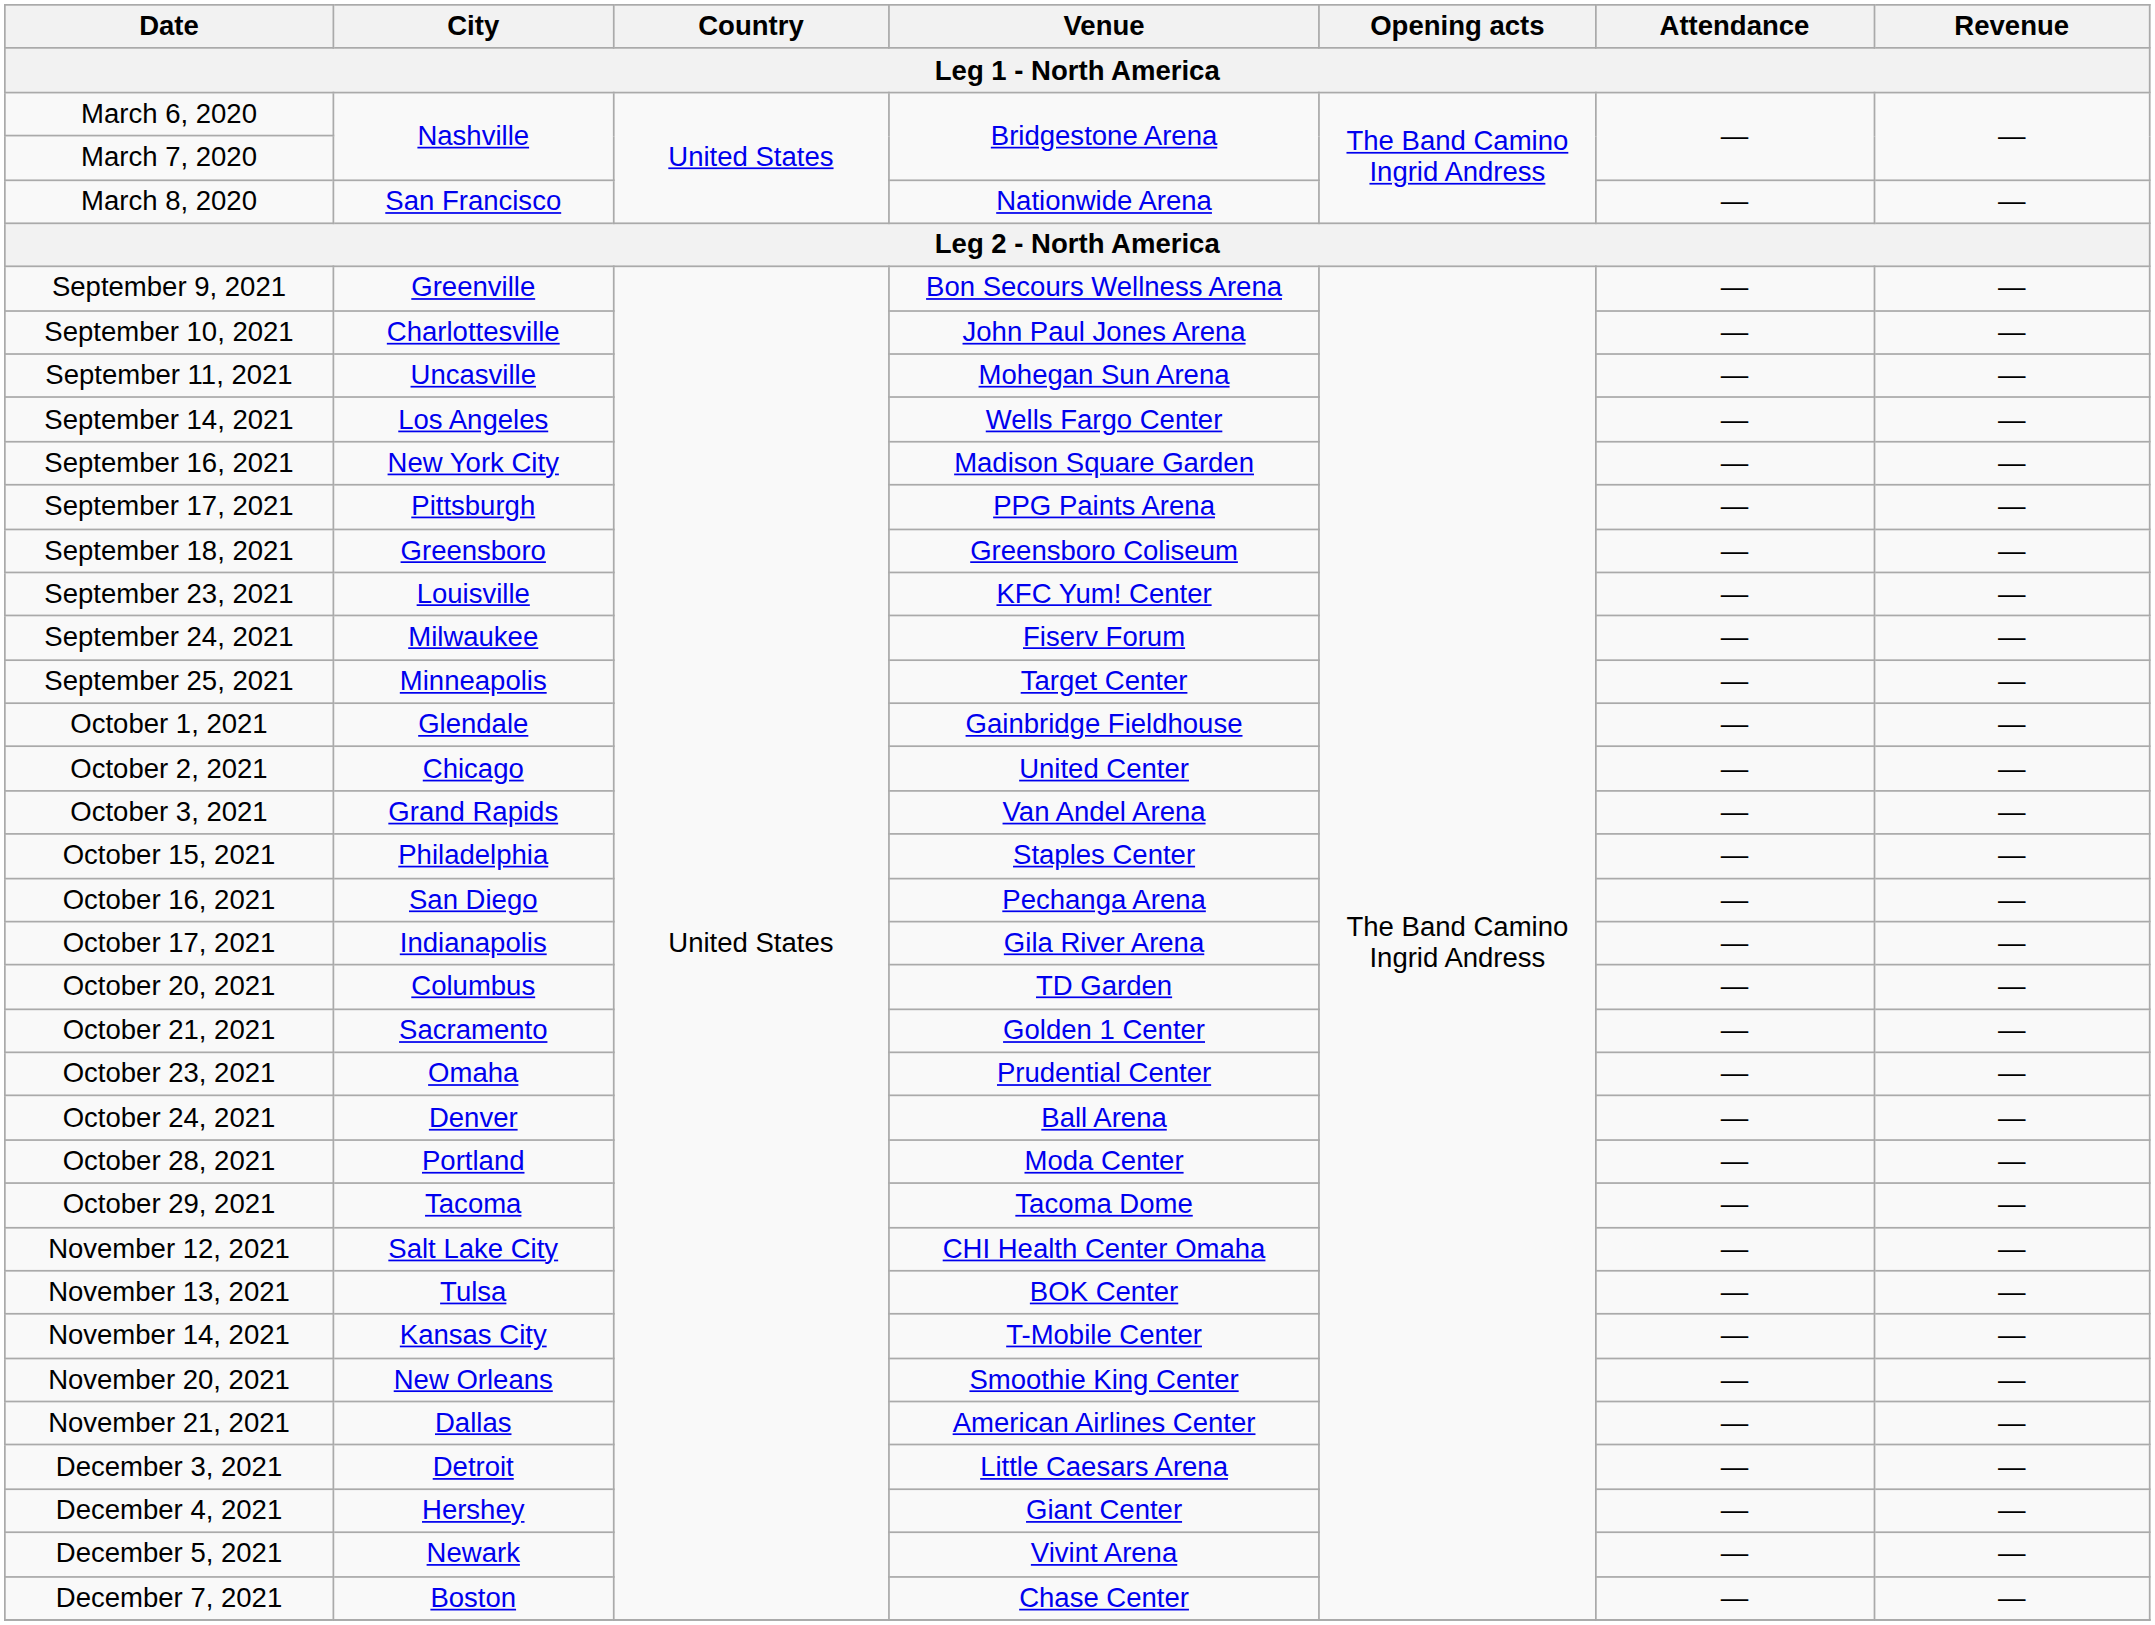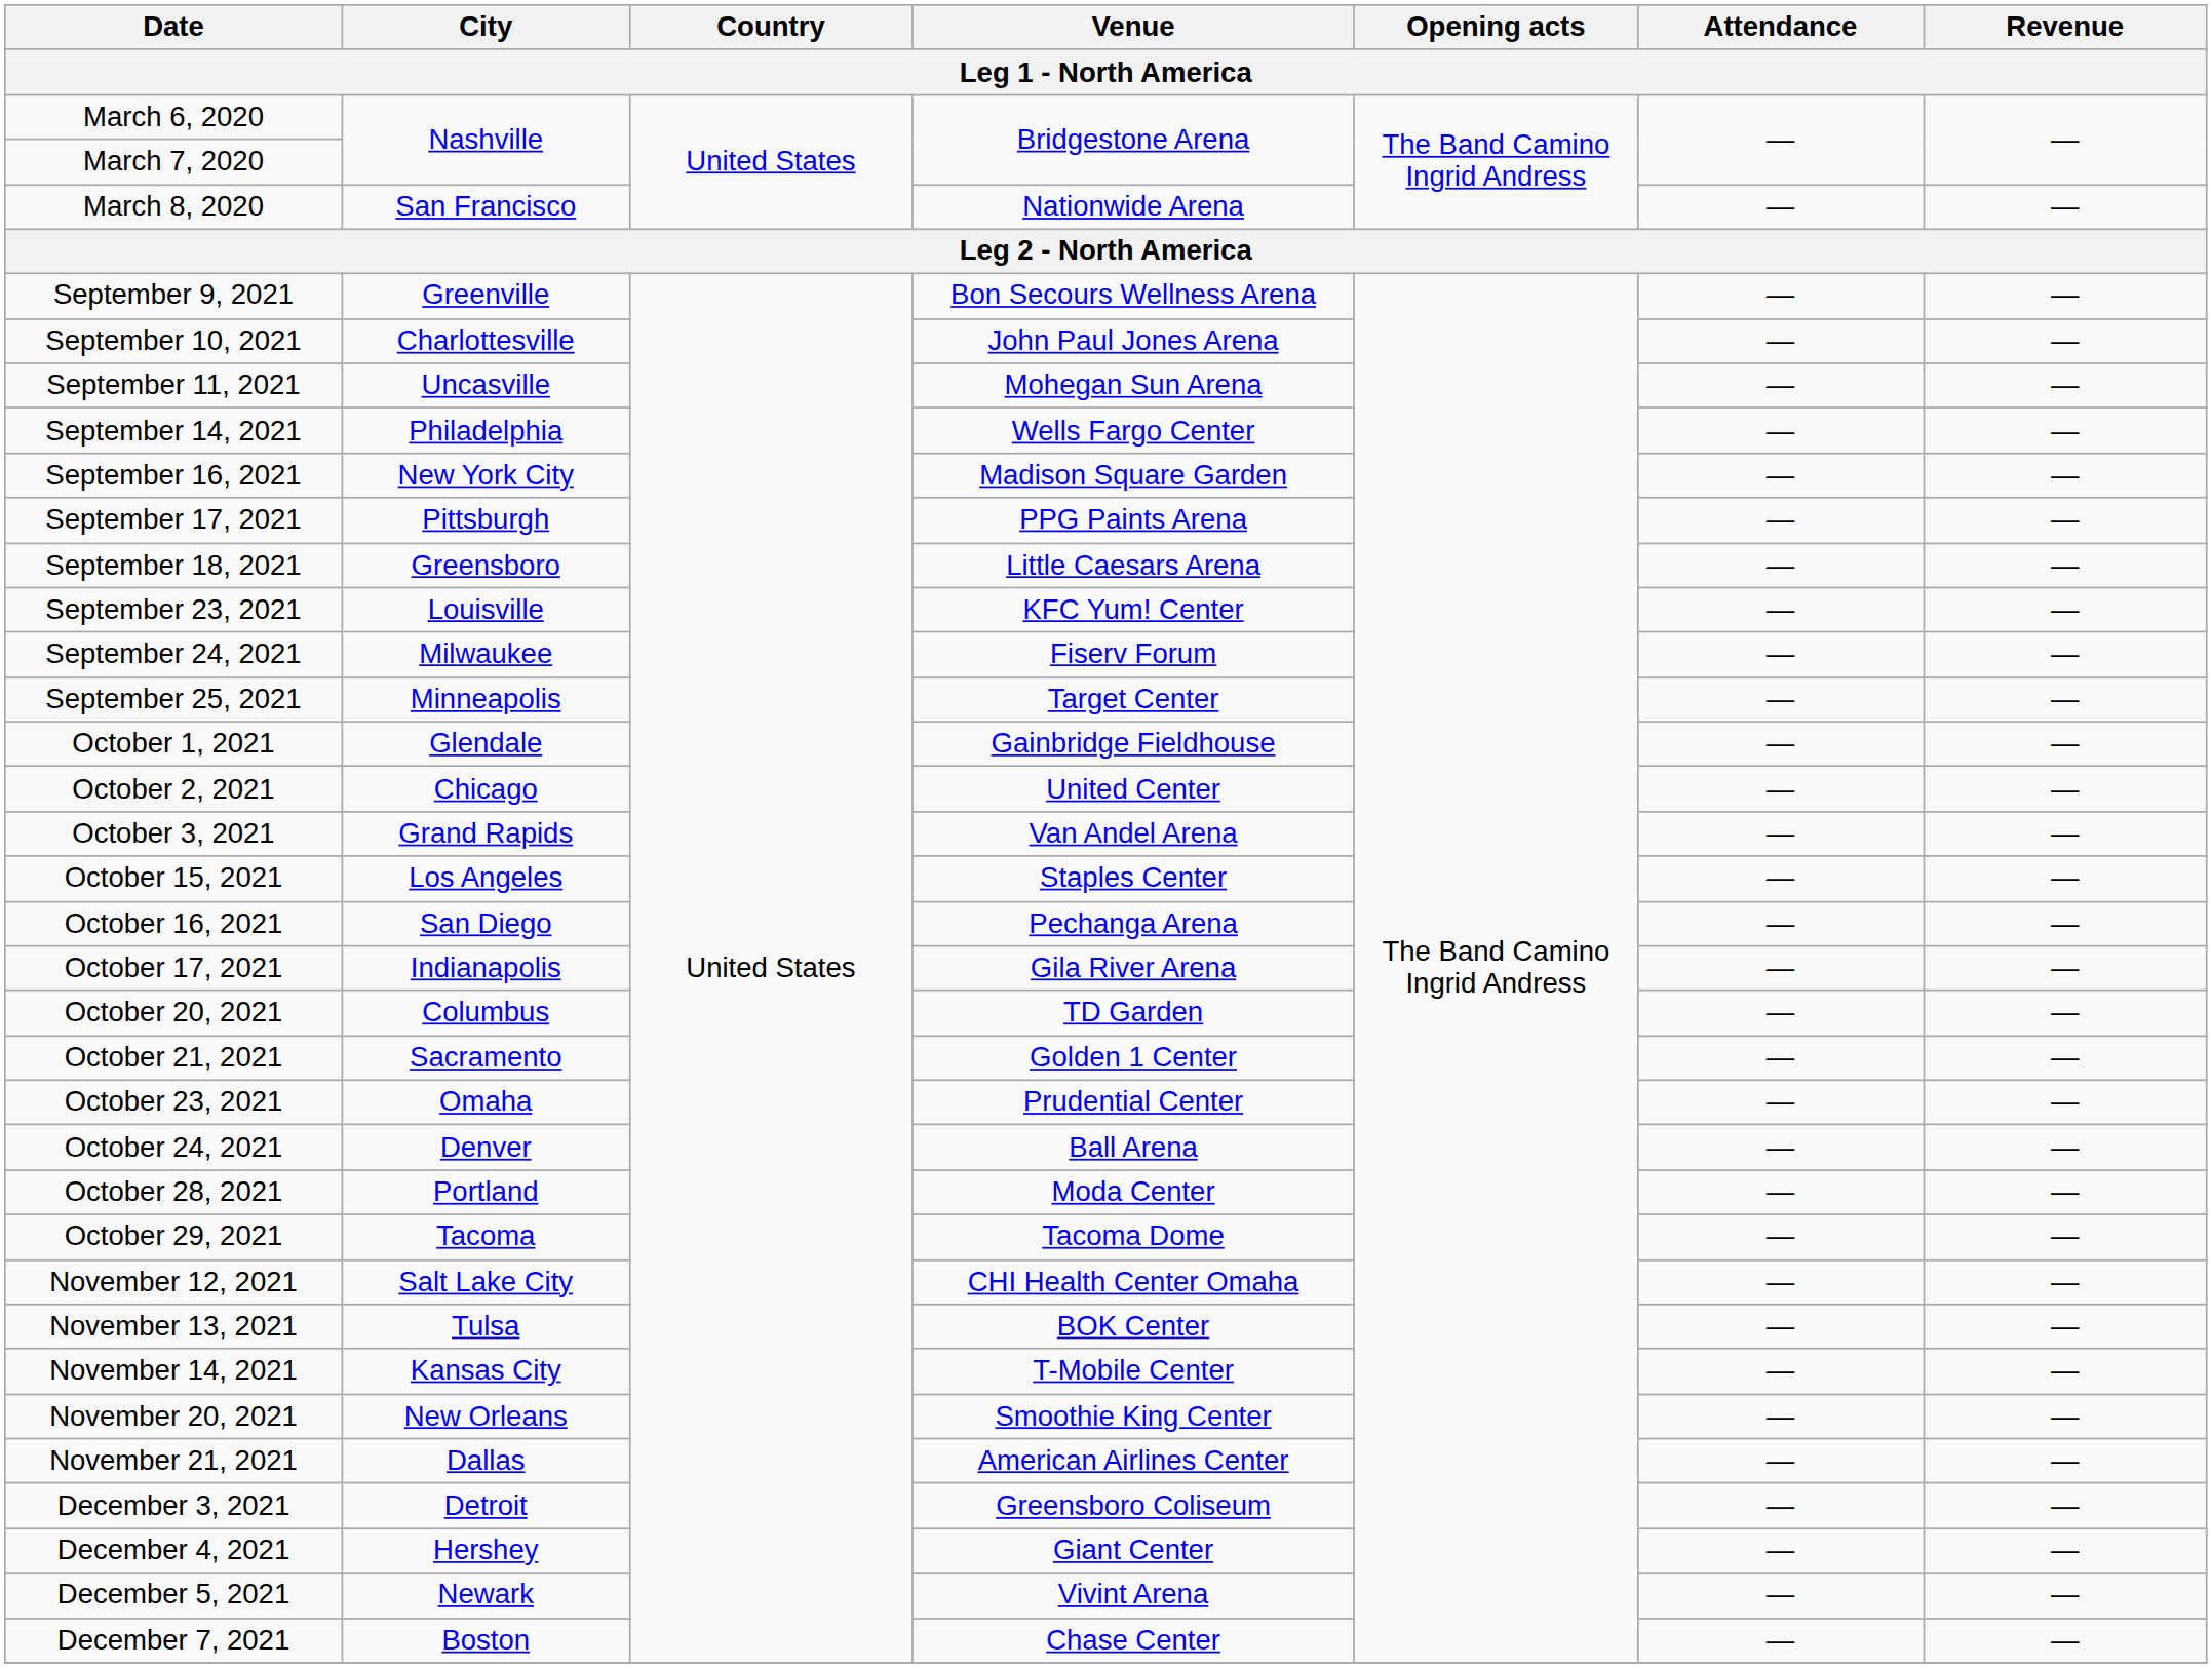 <table class="wikitable plainrowheaders" style="text-align:center;">
 <tr>
 <th scope="col" style="width:12em;">Date</th>
 <th scope="col" style="width:10em;">City</th>
 <th scope="col" style="width:10em;">Country</th>
 <th scope="col" style="width:16em;">Venue</th>
 <th scope="col" style="width:10em;">Opening acts</th>
 <th scope="col" style="width:10em;">Attendance</th>
 <th scope="col" style="width:10em;">Revenue</th>
 </tr>
 <tr>
 <th colspan="7">Leg 1 - North America</th>
 </tr>
 <tr>
 <td>March 6, 2020</td>
 <td rowspan="2"><a href='#'>Nashville</a></td>
 <td rowspan="3"><a href='#'>United States</a></td>
 <td rowspan="2"><a href='#'>Bridgestone Arena</a></td>
 <td rowspan="3"><a href='#'>The Band Camino</a><br><a href='#'>Ingrid Andress</a></td>
 <td rowspan="2">—</td>
 <td rowspan="2">—</td>
 </tr>
 <tr>
 <td>March 7, 2020</td>
 </tr>
 <tr>
 <td>March 8, 2020</td>
 <td><a href='#'>San Francisco</a></td>
 <td><a href='#'>Nationwide Arena</a></td>
 <td>—</td>
 <td>—</td>
 </tr>
 <tr>
 <th colspan="7">Leg 2 - North America</th>
 </tr>
 <tr>
 <td>September 9, 2021</td>
 <td><a href='#'>Greenville</a></td>
 <td rowspan="31">United States</td>
 <td><a href='#'>Bon Secours Wellness Arena</a></td>
 <td rowspan="31">The Band Camino<br>Ingrid Andress</td>
 <td>—</td>
 <td>—</td>
 </tr>
 <tr>
 <td>September 10, 2021</td>
 <td><a href='#'>Charlottesville</a></td>
 <td><a href='#'>John Paul Jones Arena</a></td>
 <td>—</td>
 <td>—</td>
 </tr>
 <tr>
 <td>September 11, 2021</td>
 <td><a href='#'>Uncasville</a></td>
 <td><a href='#'>Mohegan Sun Arena</a></td>
 <td>—</td>
 <td>—</td>
 </tr>
 <tr>
 <td>September 14, 2021</td>
-<td><a href='#'>Los Angeles</a></td>
+<td><a href='#'>Philadelphia</a></td>
 <td><a href='#'>Wells Fargo Center</a></td>
 <td>—</td>
 <td>—</td>
 </tr>
 <tr>
 <td>September 16, 2021</td>
 <td><a href='#'>New York City</a></td>
 <td><a href='#'>Madison Square Garden</a></td>
 <td>—</td>
 <td>—</td>
 </tr>
 <tr>
 <td>September 17, 2021</td>
 <td><a href='#'>Pittsburgh</a></td>
 <td><a href='#'>PPG Paints Arena</a></td>
 <td>—</td>
 <td>—</td>
 </tr>
 <tr>
 <td>September 18, 2021</td>
 <td><a href='#'>Greensboro</a></td>
-<td><a href='#'>Greensboro Coliseum</a></td>
+<td><a href='#'>Little Caesars Arena</a></td>
 <td>—</td>
 <td>—</td>
 </tr>
 <tr>
 <td>September 23, 2021</td>
 <td><a href='#'>Louisville</a></td>
 <td><a href='#'>KFC Yum! Center</a></td>
 <td>—</td>
 <td>—</td>
 </tr>
 <tr>
 <td>September 24, 2021</td>
 <td><a href='#'>Milwaukee</a></td>
 <td><a href='#'>Fiserv Forum</a></td>
 <td>—</td>
 <td>—</td>
 </tr>
 <tr>
 <td>September 25, 2021</td>
 <td><a href='#'>Minneapolis</a></td>
 <td><a href='#'>Target Center</a></td>
 <td>—</td>
 <td>—</td>
 </tr>
 <tr>
 <td>October 1, 2021</td>
 <td><a href='#'>Glendale</a></td>
 <td><a href='#'>Gainbridge Fieldhouse</a></td>
 <td>—</td>
 <td>—</td>
 </tr>
 <tr>
 <td>October 2, 2021</td>
 <td><a href='#'>Chicago</a></td>
 <td><a href='#'>United Center</a></td>
 <td>—</td>
 <td>—</td>
 </tr>
 <tr>
 <td>October 3, 2021</td>
 <td><a href='#'>Grand Rapids</a></td>
 <td><a href='#'>Van Andel Arena</a></td>
 <td>—</td>
 <td>—</td>
 </tr>
 <tr>
 <td>October 15, 2021</td>
-<td><a href='#'>Philadelphia</a></td>
+<td><a href='#'>Los Angeles</a></td>
 <td><a href='#'>Staples Center</a></td>
 <td>—</td>
 <td>—</td>
 </tr>
 <tr>
 <td>October 16, 2021</td>
 <td><a href='#'>San Diego</a></td>
 <td><a href='#'>Pechanga Arena</a></td>
 <td>—</td>
 <td>—</td>
 </tr>
 <tr>
 <td>October 17, 2021</td>
 <td><a href='#'>Indianapolis</a></td>
 <td><a href='#'>Gila River Arena</a></td>
 <td>—</td>
 <td>—</td>
 </tr>
 <tr>
 <td>October 20, 2021</td>
 <td><a href='#'>Columbus</a></td>
 <td><a href='#'>TD Garden</a></td>
 <td>—</td>
 <td>—</td>
 </tr>
 <tr>
 <td>October 21, 2021</td>
 <td><a href='#'>Sacramento</a></td>
 <td><a href='#'>Golden 1 Center</a></td>
 <td>—</td>
 <td>—</td>
 </tr>
 <tr>
 <td>October 23, 2021</td>
 <td><a href='#'>Omaha</a></td>
 <td><a href='#'>Prudential Center</a></td>
 <td>—</td>
 <td>—</td>
 </tr>
 <tr>
 <td>October 24, 2021</td>
 <td><a href='#'>Denver</a></td>
 <td><a href='#'>Ball Arena</a></td>
 <td>—</td>
 <td>—</td>
 </tr>
 <tr>
 <td>October 28, 2021</td>
 <td><a href='#'>Portland</a></td>
 <td><a href='#'>Moda Center</a></td>
 <td>—</td>
 <td>—</td>
 </tr>
 <tr>
 <td>October 29, 2021</td>
 <td><a href='#'>Tacoma</a></td>
 <td><a href='#'>Tacoma Dome</a></td>
 <td>—</td>
 <td>—</td>
 </tr>
 <tr>
 <td>November 12, 2021</td>
 <td><a href='#'>Salt Lake City</a></td>
 <td><a href='#'>CHI Health Center Omaha</a></td>
 <td>—</td>
 <td>—</td>
 </tr>
 <tr>
 <td>November 13, 2021</td>
 <td><a href='#'>Tulsa</a></td>
 <td><a href='#'>BOK Center</a></td>
 <td>—</td>
 <td>—</td>
 </tr>
 <tr>
 <td>November 14, 2021</td>
 <td><a href='#'>Kansas City</a></td>
 <td><a href='#'>T-Mobile Center</a></td>
 <td>—</td>
 <td>—</td>
 </tr>
 <tr>
 <td>November 20, 2021</td>
 <td><a href='#'>New Orleans</a></td>
 <td><a href='#'>Smoothie King Center</a></td>
 <td>—</td>
 <td>—</td>
 </tr>
 <tr>
 <td>November 21, 2021</td>
 <td><a href='#'>Dallas</a></td>
 <td><a href='#'>American Airlines Center</a></td>
 <td>—</td>
 <td>—</td>
 </tr>
 <tr>
 <td>December 3, 2021</td>
 <td><a href='#'>Detroit</a></td>
-<td><a href='#'>Little Caesars Arena</a></td>
+<td><a href='#'>Greensboro Coliseum</a></td>
 <td>—</td>
 <td>—</td>
 </tr>
 <tr>
 <td>December 4, 2021</td>
 <td><a href='#'>Hershey</a></td>
 <td><a href='#'>Giant Center</a></td>
 <td>—</td>
 <td>—</td>
 </tr>
 <tr>
 <td>December 5, 2021</td>
 <td><a href='#'>Newark</a></td>
 <td><a href='#'>Vivint Arena</a></td>
 <td>—</td>
 <td>—</td>
 </tr>
 <tr>
 <td>December 7, 2021</td>
 <td><a href='#'>Boston</a></td>
 <td><a href='#'>Chase Center</a></td>
 <td>—</td>
 <td>—</td>
 </tr>
 <tr>
 </tr>
 </table>
